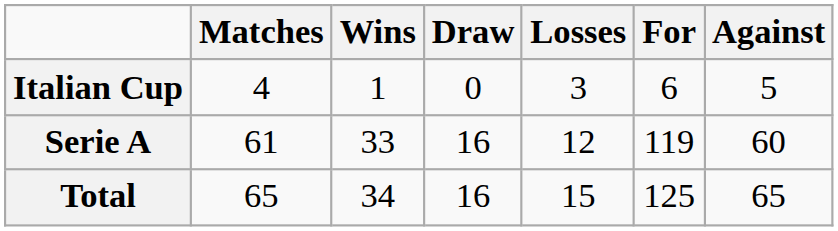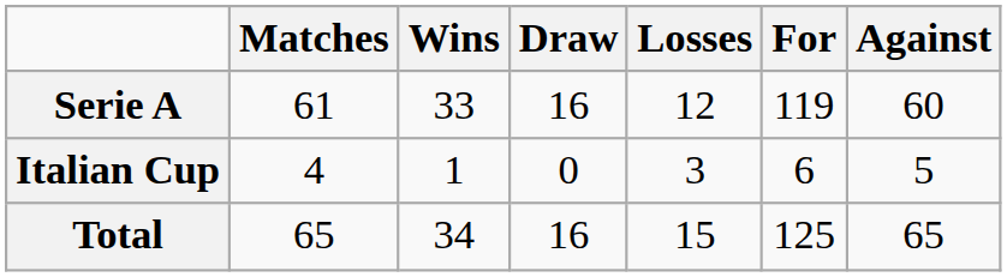 <table class="wikitable" style="text-align: center;">
 <tr>
 <td></td>
 <th>Matches</th>
 <th>Wins</th>
 <th>Draw</th>
 <th>Losses</th>
 <th>For</th>
 <th>Against</th>
 </tr>
 <tr>
+<th>Serie A</th>
+<td>61</td>
+<td>33</td>
+<td>16</td>
+<td>12</td>
+<td>119</td>
+<td>60</td>
+</tr>
+<tr>
 <th>Italian Cup</th>
 <td>4</td>
 <td>1</td>
 <td>0</td>
 <td>3</td>
 <td>6</td>
 <td>5</td>
-</tr>
-<tr>
-<th>Serie A</th>
-<td>61</td>
-<td>33</td>
-<td>16</td>
-<td>12</td>
-<td>119</td>
-<td>60</td>
 </tr>
 <tr>
 <th>Total</th>
 <td>65</td>
 <td>34</td>
 <td>16</td>
 <td>15</td>
 <td>125</td>
 <td>65</td>
 </tr>
 </table>
